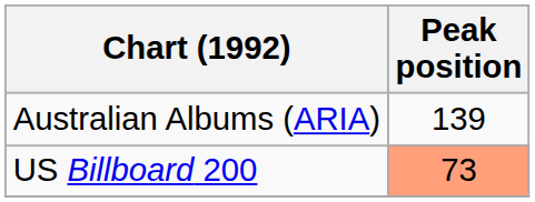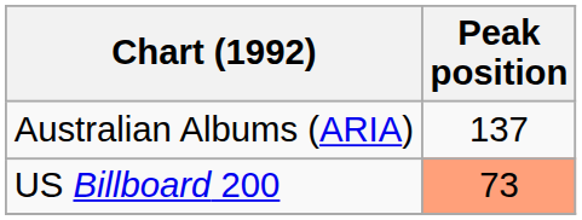 <table class="wikitable">
 <tr>
 <th>Chart (1992)</th>
 <th>Peak<br>position</th>
 </tr>
 <tr>
 <td>Australian Albums (<a href='#'>ARIA</a>)</td>
-<td align="center">139</td>
+<td align="center">137</td>
 </tr>
 <tr>
 <td>US <a href='#'><em>Billboard</em> 200</a></td>
 <td align="center" style="background: lightsalmon;">73</td>
 </tr>
 <tr>
 </tr>
 </table>
